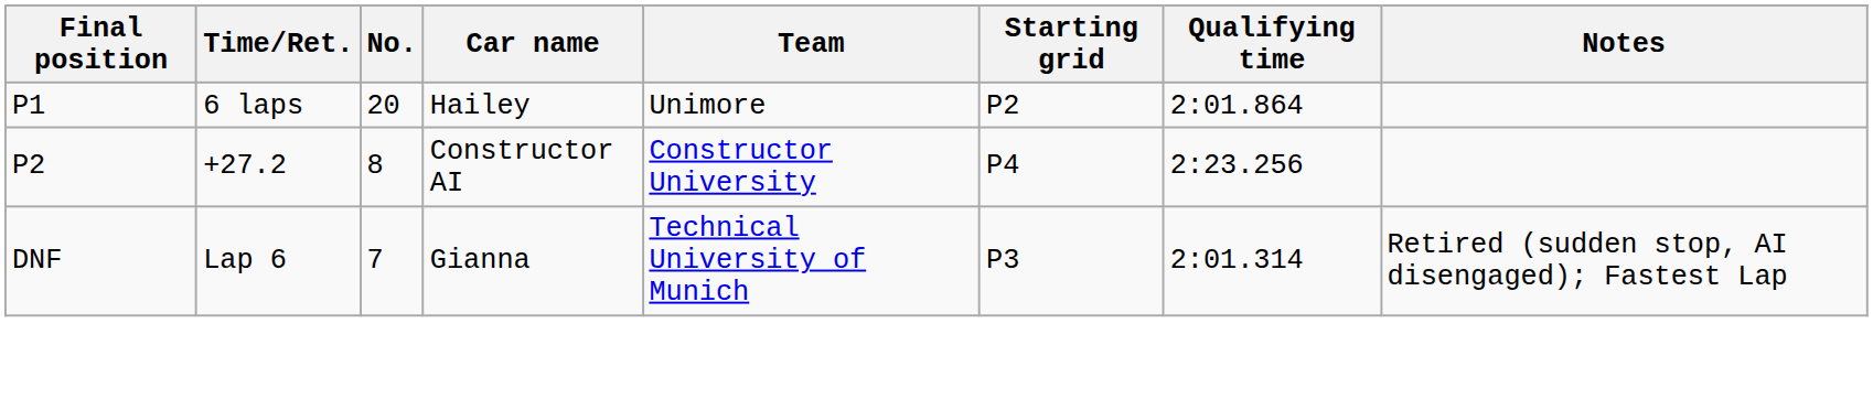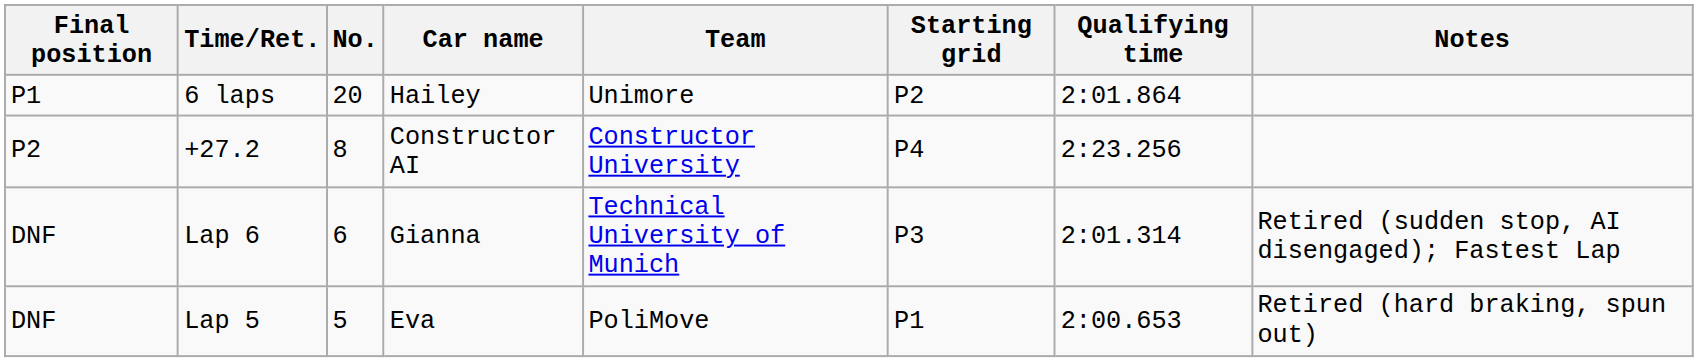 <table class="wikitable">
 <tr>
 <th>Final position</th>
 <th>Time/Ret.</th>
 <th>No.</th>
 <th>Car name</th>
 <th>Team</th>
 <th>Starting grid</th>
 <th>Qualifying time</th>
 <th>Notes</th>
 </tr>
 <tr>
 <td>P1</td>
 <td>6 laps</td>
 <td>20</td>
 <td>Hailey</td>
 <td> Unimore</td>
 <td>P2</td>
 <td>2:01.864</td>
 <td></td>
 </tr>
 <tr>
 <td>P2</td>
 <td>+27.2</td>
 <td>8</td>
 <td>Constructor AI</td>
 <td> <a href='#'>Constructor University</a></td>
 <td>P4</td>
 <td>2:23.256</td>
 <td></td>
 </tr>
 <tr>
 <td>DNF</td>
 <td>Lap 6</td>
-<td>7</td>
+<td>6</td>
 <td>Gianna</td>
 <td> <a href='#'>Technical University of Munich</a></td>
 <td>P3</td>
 <td>2:01.314</td>
 <td>Retired (sudden stop, AI disengaged); Fastest Lap</td>
 </tr>
+<tr>
+<td>DNF</td>
+<td>Lap 5</td>
+<td>5</td>
+<td>Eva</td>
+<td> PoliMove</td>
+<td>P1</td>
+<td>2:00.653</td>
+<td>Retired (hard braking, spun out)</td>
+</tr>
 </table>
